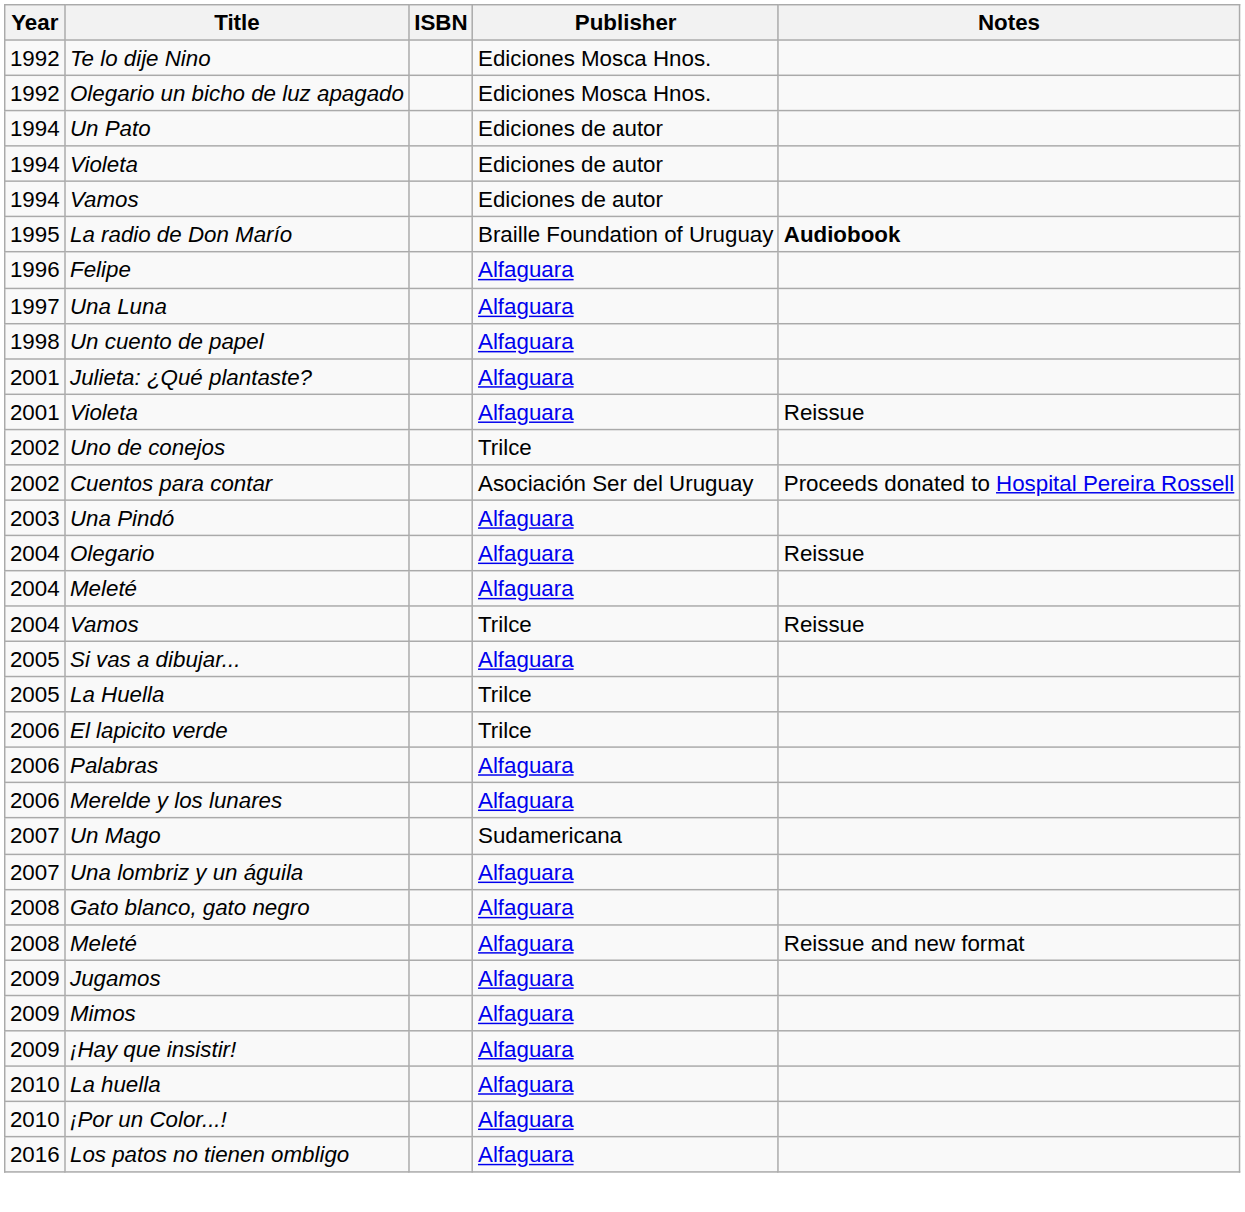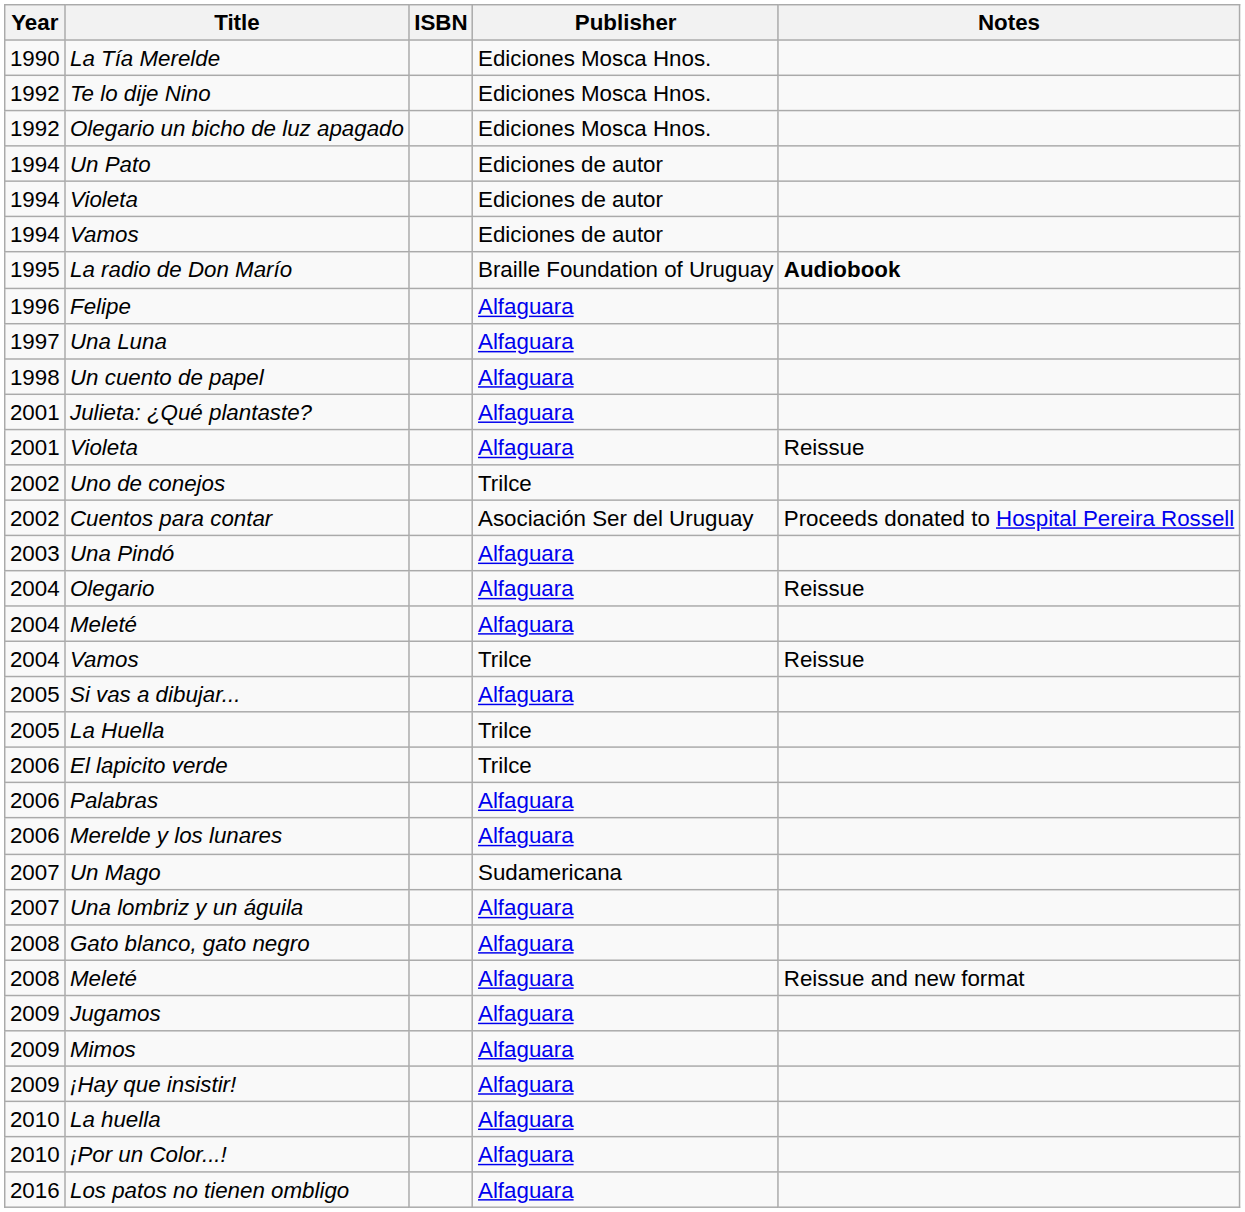 <table class="wikitable" style="font-size: 95%">
 <tr>
 <th>Year</th>
 <th>Title</th>
 <th>ISBN</th>
 <th>Publisher</th>
 <th>Notes</th>
+</tr>
+<tr>
+<td>1990</td>
+<td><em>La Tía Merelde</em></td>
+<td></td>
+<td>Ediciones Mosca Hnos.</td>
+<td></td>
 </tr>
 <tr>
 <td>1992</td>
 <td><em>Te lo dije Nino</em></td>
 <td></td>
 <td>Ediciones Mosca Hnos.</td>
 <td></td>
 </tr>
 <tr>
 <td>1992</td>
 <td><em>Olegario un bicho de luz apagado</em></td>
 <td></td>
 <td>Ediciones Mosca Hnos.</td>
 <td></td>
 </tr>
 <tr>
 <td>1994</td>
 <td><em>Un Pato</em></td>
 <td></td>
 <td>Ediciones de autor</td>
 <td></td>
 </tr>
 <tr>
 <td>1994</td>
 <td><em>Violeta</em></td>
 <td></td>
 <td>Ediciones de autor</td>
 <td></td>
 </tr>
 <tr>
 <td>1994</td>
 <td><em>Vamos</em></td>
 <td></td>
 <td>Ediciones de autor</td>
 <td></td>
 </tr>
 <tr>
 <td>1995</td>
 <td><em>La radio de Don Marío</em></td>
 <td></td>
 <td>Braille Foundation of Uruguay</td>
 <td><strong>Audiobook</strong></td>
 </tr>
 <tr>
 <td>1996</td>
 <td><em>Felipe</em></td>
 <td></td>
 <td><a href='#'>Alfaguara</a></td>
 <td></td>
 </tr>
 <tr>
 <td>1997</td>
 <td><em>Una Luna</em></td>
 <td></td>
 <td><a href='#'>Alfaguara</a></td>
 <td></td>
 </tr>
 <tr>
 <td>1998</td>
 <td><em>Un cuento de papel</em></td>
 <td></td>
 <td><a href='#'>Alfaguara</a></td>
 <td></td>
 </tr>
 <tr>
 <td>2001</td>
 <td><em>Julieta: ¿Qué plantaste?</em></td>
 <td></td>
 <td><a href='#'>Alfaguara</a></td>
 <td></td>
 </tr>
 <tr>
 <td>2001</td>
 <td><em>Violeta</em></td>
 <td></td>
 <td><a href='#'>Alfaguara</a></td>
 <td>Reissue</td>
 </tr>
 <tr>
 <td>2002</td>
 <td><em>Uno de conejos</em></td>
 <td></td>
 <td>Trilce</td>
 <td></td>
 </tr>
 <tr>
 <td>2002</td>
 <td><em>Cuentos para contar</em></td>
 <td></td>
 <td>Asociación Ser del Uruguay</td>
 <td>Proceeds donated to <a href='#'>Hospital Pereira Rossell</a></td>
 </tr>
 <tr>
 <td>2003</td>
 <td><em>Una Pindó</em></td>
 <td></td>
 <td><a href='#'>Alfaguara</a></td>
 <td></td>
 </tr>
 <tr>
 <td>2004</td>
 <td><em>Olegario</em></td>
 <td></td>
 <td><a href='#'>Alfaguara</a></td>
 <td>Reissue</td>
 </tr>
 <tr>
 <td>2004</td>
 <td><em>Meleté</em></td>
 <td></td>
 <td><a href='#'>Alfaguara</a></td>
 <td></td>
 </tr>
 <tr>
 <td>2004</td>
 <td><em>Vamos</em></td>
 <td></td>
 <td>Trilce</td>
 <td>Reissue</td>
 </tr>
 <tr>
 <td>2005</td>
 <td><em>Si vas a dibujar...</em></td>
 <td></td>
 <td><a href='#'>Alfaguara</a></td>
 <td></td>
 </tr>
 <tr>
 <td>2005</td>
 <td><em>La Huella</em></td>
 <td></td>
 <td>Trilce</td>
 <td></td>
 </tr>
 <tr>
 <td>2006</td>
 <td><em>El lapicito verde</em></td>
 <td></td>
 <td>Trilce</td>
 <td></td>
 </tr>
 <tr>
 <td>2006</td>
 <td><em>Palabras</em></td>
 <td></td>
 <td><a href='#'>Alfaguara</a></td>
 <td></td>
 </tr>
 <tr>
 <td>2006</td>
 <td><em>Merelde y los lunares</em></td>
 <td></td>
 <td><a href='#'>Alfaguara</a></td>
 <td></td>
 </tr>
 <tr>
 <td>2007</td>
 <td><em>Un Mago</em></td>
 <td></td>
 <td>Sudamericana</td>
 <td></td>
 </tr>
 <tr>
 <td>2007</td>
 <td><em>Una lombriz y un águila</em></td>
 <td></td>
 <td><a href='#'>Alfaguara</a></td>
 <td></td>
 </tr>
 <tr>
 <td>2008</td>
 <td><em>Gato blanco, gato negro</em></td>
 <td></td>
 <td><a href='#'>Alfaguara</a></td>
 <td></td>
 </tr>
 <tr>
 <td>2008</td>
 <td><em>Meleté</em></td>
 <td></td>
 <td><a href='#'>Alfaguara</a></td>
 <td>Reissue and new format</td>
 </tr>
 <tr>
 <td>2009</td>
 <td><em>Jugamos</em></td>
 <td></td>
 <td><a href='#'>Alfaguara</a></td>
 <td></td>
 </tr>
 <tr>
 <td>2009</td>
 <td><em>Mimos</em></td>
 <td></td>
 <td><a href='#'>Alfaguara</a></td>
 <td></td>
 </tr>
 <tr>
 <td>2009</td>
 <td><em>¡Hay que insistir!</em></td>
 <td></td>
 <td><a href='#'>Alfaguara</a></td>
 <td></td>
 </tr>
 <tr>
 <td>2010</td>
 <td><em>La huella</em></td>
 <td></td>
 <td><a href='#'>Alfaguara</a></td>
 <td></td>
 </tr>
 <tr>
 <td>2010</td>
 <td><em>¡Por un Color...!</em></td>
 <td></td>
 <td><a href='#'>Alfaguara</a></td>
 <td></td>
 </tr>
 <tr>
 <td>2016</td>
 <td><em>Los patos no tienen ombligo</em></td>
 <td></td>
 <td><a href='#'>Alfaguara</a></td>
 <td></td>
 </tr>
 </table>
